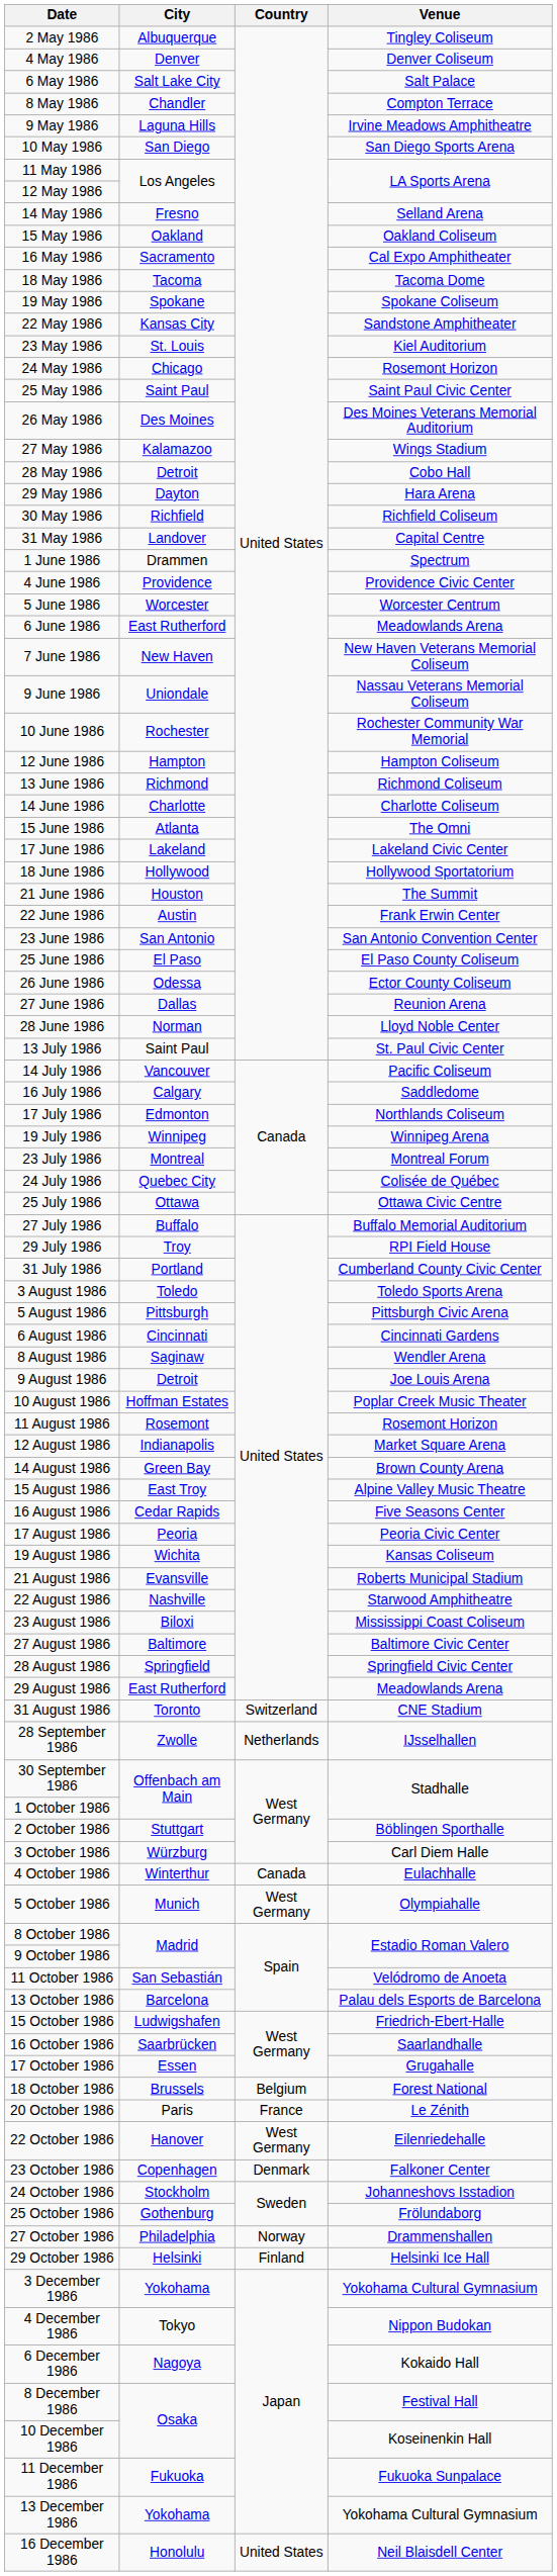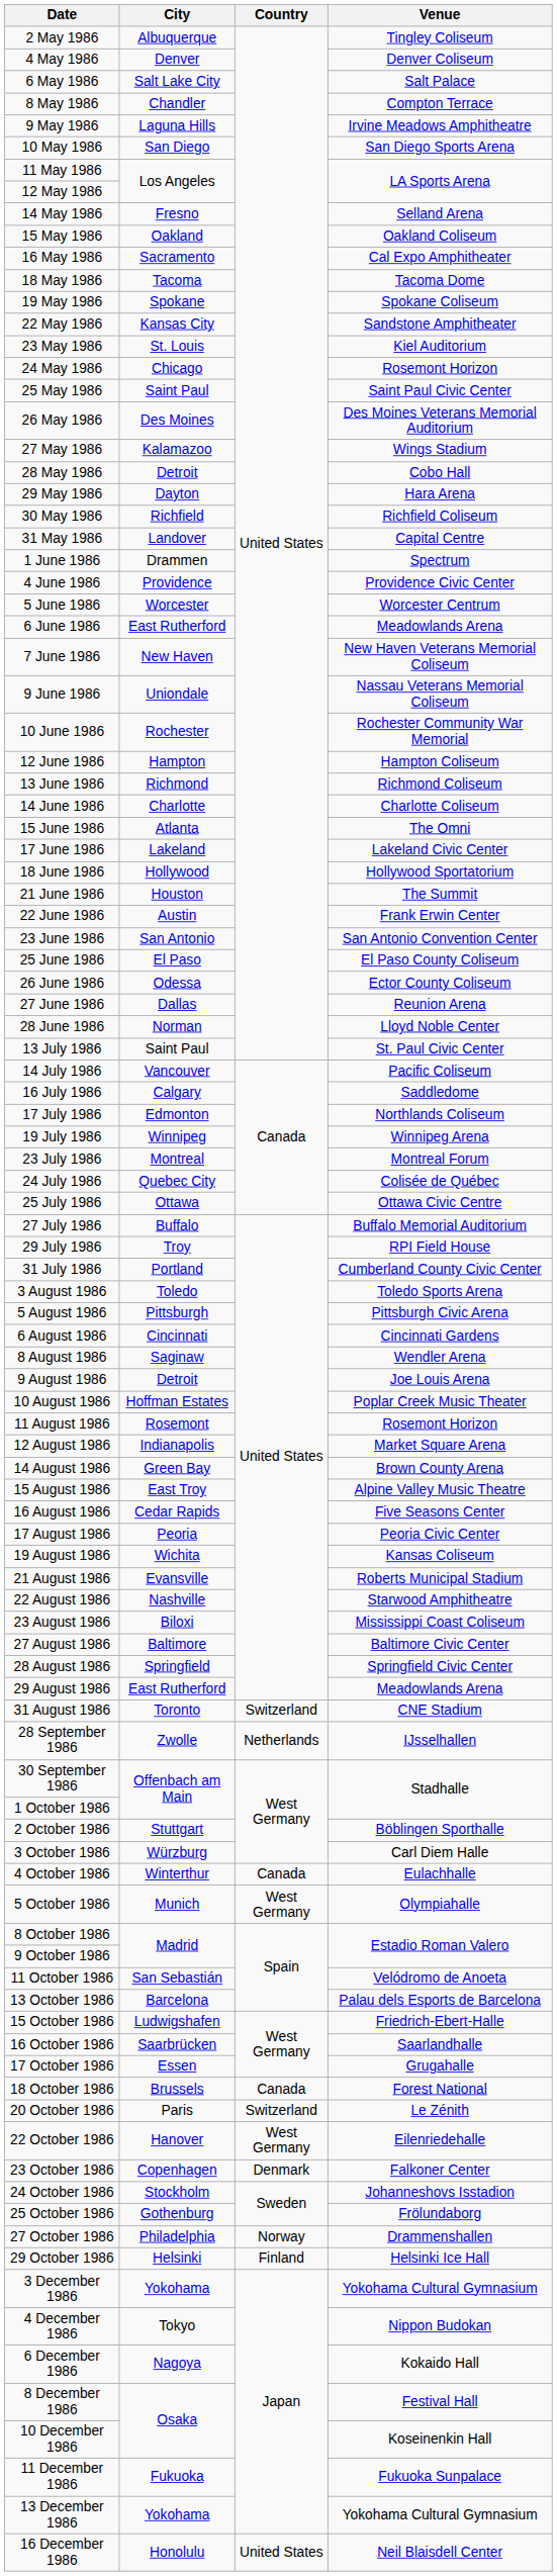 <table class="wikitable" style="text-align:center;">
 <tr>
 <th width="125">Date</th>
 <th width="125">City</th>
 <th width="100">Country</th>
 <th width="250">Venue</th>
 </tr>
 <tr>
 <td>2 May 1986</td>
 <td><a href='#'>Albuquerque</a></td>
 <td rowspan="44">United States</td>
 <td><a href='#'>Tingley Coliseum</a></td>
 </tr>
 <tr>
 <td>4 May 1986</td>
 <td><a href='#'>Denver</a></td>
 <td><a href='#'>Denver Coliseum</a></td>
 </tr>
 <tr>
 <td>6 May 1986</td>
 <td><a href='#'>Salt Lake City</a></td>
 <td><a href='#'>Salt Palace</a></td>
 </tr>
 <tr>
 <td>8 May 1986</td>
 <td><a href='#'>Chandler</a></td>
 <td><a href='#'>Compton Terrace</a></td>
 </tr>
 <tr>
 <td>9 May 1986</td>
 <td><a href='#'>Laguna Hills</a></td>
 <td><a href='#'>Irvine Meadows Amphitheatre</a></td>
 </tr>
 <tr>
 <td>10 May 1986</td>
 <td><a href='#'>San Diego</a></td>
 <td><a href='#'>San Diego Sports Arena</a></td>
 </tr>
 <tr>
 <td>11 May 1986</td>
 <td rowspan="2">Los Angeles</td>
 <td rowspan="2"><a href='#'>LA Sports Arena</a></td>
 </tr>
 <tr>
 <td>12 May 1986</td>
 </tr>
 <tr>
 <td>14 May 1986</td>
 <td><a href='#'>Fresno</a></td>
 <td><a href='#'>Selland Arena</a></td>
 </tr>
 <tr>
 <td>15 May 1986</td>
 <td><a href='#'>Oakland</a></td>
 <td><a href='#'>Oakland Coliseum</a></td>
 </tr>
 <tr>
 <td>16 May 1986</td>
 <td><a href='#'>Sacramento</a></td>
 <td><a href='#'>Cal Expo Amphitheater</a></td>
 </tr>
 <tr>
 <td>18 May 1986</td>
 <td><a href='#'>Tacoma</a></td>
 <td><a href='#'>Tacoma Dome</a></td>
 </tr>
 <tr>
 <td>19 May 1986</td>
 <td><a href='#'>Spokane</a></td>
 <td><a href='#'>Spokane Coliseum</a></td>
 </tr>
 <tr>
 <td>22 May 1986</td>
 <td><a href='#'>Kansas City</a></td>
 <td><a href='#'>Sandstone Amphitheater</a></td>
 </tr>
 <tr>
 <td>23 May 1986</td>
 <td><a href='#'>St. Louis</a></td>
 <td><a href='#'>Kiel Auditorium</a></td>
 </tr>
 <tr>
 <td>24 May 1986</td>
 <td><a href='#'>Chicago</a></td>
 <td><a href='#'>Rosemont Horizon</a></td>
 </tr>
 <tr>
 <td>25 May 1986</td>
 <td><a href='#'>Saint Paul</a></td>
 <td><a href='#'>Saint Paul Civic Center</a></td>
 </tr>
 <tr>
 <td>26 May 1986</td>
 <td><a href='#'>Des Moines</a></td>
 <td><a href='#'>Des Moines Veterans Memorial Auditorium</a></td>
 </tr>
 <tr>
 <td>27 May 1986</td>
 <td><a href='#'>Kalamazoo</a></td>
 <td><a href='#'>Wings Stadium</a></td>
 </tr>
 <tr>
 <td>28 May 1986</td>
 <td><a href='#'>Detroit</a></td>
 <td><a href='#'>Cobo Hall</a></td>
 </tr>
 <tr>
 <td>29 May 1986</td>
 <td><a href='#'>Dayton</a></td>
 <td><a href='#'>Hara Arena</a></td>
 </tr>
 <tr>
 <td>30 May 1986</td>
 <td><a href='#'>Richfield</a></td>
 <td><a href='#'>Richfield Coliseum</a></td>
 </tr>
 <tr>
 <td>31 May 1986</td>
 <td><a href='#'>Landover</a></td>
 <td><a href='#'>Capital Centre</a></td>
 </tr>
 <tr>
 <td>1 June 1986</td>
 <td>Drammen</td>
 <td><a href='#'>Spectrum</a></td>
 </tr>
 <tr>
 <td>4 June 1986</td>
 <td><a href='#'>Providence</a></td>
 <td><a href='#'>Providence Civic Center</a></td>
 </tr>
 <tr>
 <td>5 June 1986</td>
 <td><a href='#'>Worcester</a></td>
 <td><a href='#'>Worcester Centrum</a></td>
 </tr>
 <tr>
 <td>6 June 1986</td>
 <td><a href='#'>East Rutherford</a></td>
 <td><a href='#'>Meadowlands Arena</a></td>
 </tr>
 <tr>
 <td>7 June 1986</td>
 <td><a href='#'>New Haven</a></td>
 <td><a href='#'>New Haven Veterans Memorial Coliseum</a></td>
 </tr>
 <tr>
 <td>9 June 1986</td>
 <td><a href='#'>Uniondale</a></td>
 <td><a href='#'>Nassau Veterans Memorial Coliseum</a></td>
 </tr>
 <tr>
 <td>10 June 1986</td>
 <td><a href='#'>Rochester</a></td>
 <td><a href='#'>Rochester Community War Memorial</a></td>
 </tr>
 <tr>
 <td>12 June 1986</td>
 <td><a href='#'>Hampton</a></td>
 <td><a href='#'>Hampton Coliseum</a></td>
 </tr>
 <tr>
 <td>13 June 1986</td>
 <td><a href='#'>Richmond</a></td>
 <td><a href='#'>Richmond Coliseum</a></td>
 </tr>
 <tr>
 <td>14 June 1986</td>
 <td><a href='#'>Charlotte</a></td>
 <td><a href='#'>Charlotte Coliseum</a></td>
 </tr>
 <tr>
 <td>15 June 1986</td>
 <td><a href='#'>Atlanta</a></td>
 <td><a href='#'>The Omni</a></td>
 </tr>
 <tr>
 <td>17 June 1986</td>
 <td><a href='#'>Lakeland</a></td>
 <td><a href='#'>Lakeland Civic Center</a></td>
 </tr>
 <tr>
 <td>18 June 1986</td>
 <td><a href='#'>Hollywood</a></td>
 <td><a href='#'>Hollywood Sportatorium</a></td>
 </tr>
 <tr>
 <td>21 June 1986</td>
 <td><a href='#'>Houston</a></td>
 <td><a href='#'>The Summit</a></td>
 </tr>
 <tr>
 <td>22 June 1986</td>
 <td><a href='#'>Austin</a></td>
 <td><a href='#'>Frank Erwin Center</a></td>
 </tr>
 <tr>
 <td>23 June 1986</td>
 <td><a href='#'>San Antonio</a></td>
 <td><a href='#'>San Antonio Convention Center</a></td>
 </tr>
 <tr>
 <td>25 June 1986</td>
 <td><a href='#'>El Paso</a></td>
 <td><a href='#'>El Paso County Coliseum</a></td>
 </tr>
 <tr>
 <td>26 June 1986</td>
 <td><a href='#'>Odessa</a></td>
 <td><a href='#'>Ector County Coliseum</a></td>
 </tr>
 <tr>
 <td>27 June 1986</td>
 <td><a href='#'>Dallas</a></td>
 <td><a href='#'>Reunion Arena</a></td>
 </tr>
 <tr>
 <td>28 June 1986</td>
 <td><a href='#'>Norman</a></td>
 <td><a href='#'>Lloyd Noble Center</a></td>
 </tr>
 <tr>
 <td>13 July 1986</td>
 <td>Saint Paul</td>
 <td><a href='#'>St. Paul Civic Center</a></td>
 </tr>
 <tr>
 <td>14 July 1986</td>
 <td><a href='#'>Vancouver</a></td>
 <td rowspan="7">Canada</td>
 <td><a href='#'>Pacific Coliseum</a></td>
 </tr>
 <tr>
 <td>16 July 1986</td>
 <td><a href='#'>Calgary</a></td>
 <td><a href='#'>Saddledome</a></td>
 </tr>
 <tr>
 <td>17 July 1986</td>
 <td><a href='#'>Edmonton</a></td>
 <td><a href='#'>Northlands Coliseum</a></td>
 </tr>
 <tr>
 <td>19 July 1986</td>
 <td><a href='#'>Winnipeg</a></td>
 <td><a href='#'>Winnipeg Arena</a></td>
 </tr>
 <tr>
 <td>23 July 1986</td>
 <td><a href='#'>Montreal</a></td>
 <td><a href='#'>Montreal Forum</a></td>
 </tr>
 <tr>
 <td>24 July 1986</td>
 <td><a href='#'>Quebec City</a></td>
 <td><a href='#'>Colisée de Québec</a></td>
 </tr>
 <tr>
 <td>25 July 1986</td>
 <td><a href='#'>Ottawa</a></td>
 <td><a href='#'>Ottawa Civic Centre</a></td>
 </tr>
 <tr>
 <td>27 July 1986</td>
 <td><a href='#'>Buffalo</a></td>
 <td rowspan="22">United States</td>
 <td><a href='#'>Buffalo Memorial Auditorium</a></td>
 </tr>
 <tr>
 <td>29 July 1986</td>
 <td><a href='#'>Troy</a></td>
 <td><a href='#'>RPI Field House</a></td>
 </tr>
 <tr>
 <td>31 July 1986</td>
 <td><a href='#'>Portland</a></td>
 <td><a href='#'>Cumberland County Civic Center</a></td>
 </tr>
 <tr>
 <td>3 August 1986</td>
 <td><a href='#'>Toledo</a></td>
 <td><a href='#'>Toledo Sports Arena</a></td>
 </tr>
 <tr>
 <td>5 August 1986</td>
 <td><a href='#'>Pittsburgh</a></td>
 <td><a href='#'>Pittsburgh Civic Arena</a></td>
 </tr>
 <tr>
 <td>6 August 1986</td>
 <td><a href='#'>Cincinnati</a></td>
 <td><a href='#'>Cincinnati Gardens</a></td>
 </tr>
 <tr>
 <td>8 August 1986</td>
 <td><a href='#'>Saginaw</a></td>
 <td><a href='#'>Wendler Arena</a></td>
 </tr>
 <tr>
 <td>9 August 1986</td>
 <td><a href='#'>Detroit</a></td>
 <td><a href='#'>Joe Louis Arena</a></td>
 </tr>
 <tr>
 <td>10 August 1986</td>
 <td><a href='#'>Hoffman Estates</a></td>
 <td><a href='#'>Poplar Creek Music Theater</a></td>
 </tr>
 <tr>
 <td>11 August 1986</td>
 <td><a href='#'>Rosemont</a></td>
 <td><a href='#'>Rosemont Horizon</a></td>
 </tr>
 <tr>
 <td>12 August 1986</td>
 <td><a href='#'>Indianapolis</a></td>
 <td><a href='#'>Market Square Arena</a></td>
 </tr>
 <tr>
 <td>14 August 1986</td>
 <td><a href='#'>Green Bay</a></td>
 <td><a href='#'>Brown County Arena</a></td>
 </tr>
 <tr>
 <td>15 August 1986</td>
 <td><a href='#'>East Troy</a></td>
 <td><a href='#'>Alpine Valley Music Theatre</a></td>
 </tr>
 <tr>
 <td>16 August 1986</td>
 <td><a href='#'>Cedar Rapids</a></td>
 <td><a href='#'>Five Seasons Center</a></td>
 </tr>
 <tr>
 <td>17 August 1986</td>
 <td><a href='#'>Peoria</a></td>
 <td><a href='#'>Peoria Civic Center</a></td>
 </tr>
 <tr>
 <td>19 August 1986</td>
 <td><a href='#'>Wichita</a></td>
 <td><a href='#'>Kansas Coliseum</a></td>
 </tr>
 <tr>
 <td>21 August 1986</td>
 <td><a href='#'>Evansville</a></td>
 <td><a href='#'>Roberts Municipal Stadium</a></td>
 </tr>
 <tr>
 <td>22 August 1986</td>
 <td><a href='#'>Nashville</a></td>
 <td><a href='#'>Starwood Amphitheatre</a></td>
 </tr>
 <tr>
 <td>23 August 1986</td>
 <td><a href='#'>Biloxi</a></td>
 <td><a href='#'>Mississippi Coast Coliseum</a></td>
 </tr>
 <tr>
 <td>27 August 1986</td>
 <td><a href='#'>Baltimore</a></td>
 <td><a href='#'>Baltimore Civic Center</a></td>
 </tr>
 <tr>
 <td>28 August 1986</td>
 <td><a href='#'>Springfield</a></td>
 <td><a href='#'>Springfield Civic Center</a></td>
 </tr>
 <tr>
 <td>29 August 1986</td>
 <td><a href='#'>East Rutherford</a></td>
 <td><a href='#'>Meadowlands Arena</a></td>
 </tr>
 <tr>
 <td>31 August 1986</td>
 <td><a href='#'>Toronto</a></td>
 <td>Switzerland</td>
 <td><a href='#'>CNE Stadium</a></td>
 </tr>
 <tr>
 <td>28 September 1986</td>
 <td><a href='#'>Zwolle</a></td>
 <td>Netherlands</td>
 <td><a href='#'>IJsselhallen</a></td>
 </tr>
 <tr>
 <td>30 September 1986</td>
 <td rowspan="2"><a href='#'>Offenbach am Main</a></td>
 <td rowspan="4">West Germany</td>
 <td rowspan="2">Stadhalle</td>
 </tr>
 <tr>
 <td>1 October 1986</td>
 </tr>
 <tr>
 <td>2 October 1986</td>
 <td><a href='#'>Stuttgart</a></td>
 <td><a href='#'>Böblingen Sporthalle</a></td>
 </tr>
 <tr>
 <td>3 October 1986</td>
 <td><a href='#'>Würzburg</a></td>
 <td>Carl Diem Halle</td>
 </tr>
 <tr>
 <td>4 October 1986</td>
 <td><a href='#'>Winterthur</a></td>
 <td>Canada</td>
 <td><a href='#'>Eulachhalle</a></td>
 </tr>
 <tr>
 <td>5 October 1986</td>
 <td><a href='#'>Munich</a></td>
 <td>West Germany</td>
 <td><a href='#'>Olympiahalle</a></td>
 </tr>
 <tr>
 <td>8 October 1986</td>
 <td rowspan="2"><a href='#'>Madrid</a></td>
 <td rowspan="4">Spain</td>
 <td rowspan="2"><a href='#'>Estadio Roman Valero</a></td>
 </tr>
 <tr>
 <td>9 October 1986</td>
 </tr>
 <tr>
 <td>11 October 1986</td>
 <td><a href='#'>San Sebastián</a></td>
 <td><a href='#'>Velódromo de Anoeta</a></td>
 </tr>
 <tr>
 <td>13 October 1986</td>
 <td><a href='#'>Barcelona</a></td>
 <td><a href='#'>Palau dels Esports de Barcelona</a></td>
 </tr>
 <tr>
 <td>15 October 1986</td>
 <td><a href='#'>Ludwigshafen</a></td>
 <td rowspan="3">West Germany</td>
 <td><a href='#'>Friedrich-Ebert-Halle</a></td>
 </tr>
 <tr>
 <td>16 October 1986</td>
 <td><a href='#'>Saarbrücken</a></td>
 <td><a href='#'>Saarlandhalle</a></td>
 </tr>
 <tr>
 <td>17 October 1986</td>
 <td><a href='#'>Essen</a></td>
 <td><a href='#'>Grugahalle</a></td>
 </tr>
 <tr>
 <td>18 October 1986</td>
 <td><a href='#'>Brussels</a></td>
-<td>Belgium</td>
+<td>Canada</td>
 <td><a href='#'>Forest National</a></td>
 </tr>
 <tr>
 <td>20 October 1986</td>
 <td>Paris</td>
-<td>France</td>
+<td>Switzerland</td>
 <td><a href='#'>Le Zénith</a></td>
 </tr>
 <tr>
 <td>22 October 1986</td>
 <td><a href='#'>Hanover</a></td>
 <td>West Germany</td>
 <td><a href='#'>Eilenriedehalle</a></td>
 </tr>
 <tr>
 <td>23 October 1986</td>
 <td><a href='#'>Copenhagen</a></td>
 <td>Denmark</td>
 <td><a href='#'>Falkoner Center</a></td>
 </tr>
 <tr>
 <td>24 October 1986</td>
 <td><a href='#'>Stockholm</a></td>
 <td rowspan="2">Sweden</td>
 <td><a href='#'>Johanneshovs Isstadion</a></td>
 </tr>
 <tr>
 <td>25 October 1986</td>
 <td><a href='#'>Gothenburg</a></td>
 <td><a href='#'>Frölundaborg</a></td>
 </tr>
 <tr>
 <td>27 October 1986</td>
 <td><a href='#'>Philadelphia</a></td>
 <td>Norway</td>
 <td><a href='#'>Drammenshallen</a></td>
 </tr>
 <tr>
 <td>29 October 1986</td>
 <td><a href='#'>Helsinki</a></td>
 <td>Finland</td>
 <td><a href='#'>Helsinki Ice Hall</a></td>
 </tr>
 <tr>
 <td>3 December 1986</td>
 <td><a href='#'>Yokohama</a></td>
 <td rowspan="7">Japan</td>
 <td><a href='#'>Yokohama Cultural Gymnasium</a></td>
 </tr>
 <tr>
 <td>4 December 1986</td>
 <td>Tokyo</td>
 <td><a href='#'>Nippon Budokan</a></td>
 </tr>
 <tr>
 <td>6 December 1986</td>
 <td><a href='#'>Nagoya</a></td>
 <td>Kokaido Hall</td>
 </tr>
 <tr>
 <td>8 December 1986</td>
 <td rowspan="2"><a href='#'>Osaka</a></td>
 <td><a href='#'>Festival Hall</a></td>
 </tr>
 <tr>
 <td>10 December 1986</td>
 <td>Koseinenkin Hall</td>
 </tr>
 <tr>
 <td>11 December 1986</td>
 <td><a href='#'>Fukuoka</a></td>
 <td><a href='#'>Fukuoka Sunpalace</a></td>
 </tr>
 <tr>
 <td>13 December 1986</td>
 <td><a href='#'>Yokohama</a></td>
 <td>Yokohama Cultural Gymnasium</td>
 </tr>
 <tr>
 <td>16 December 1986</td>
 <td><a href='#'>Honolulu</a></td>
 <td>United States</td>
 <td><a href='#'>Neil Blaisdell Center</a></td>
 </tr>
 </table>
